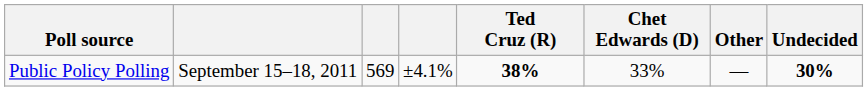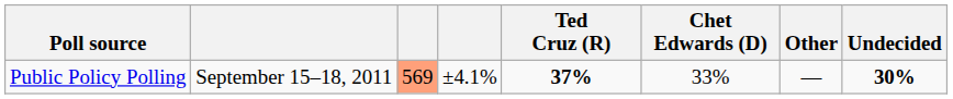 <table class="wikitable" style="text-align:center">
 <tr valign=bottom>
 <th>Poll source</th>
 <th></th>
 <th></th>
 <th></th>
 <th style="width:100px;">Ted<br>Cruz (R)</th>
 <th style="width:100px;">Chet<br>Edwards (D)</th>
 <th>Other</th>
 <th>Undecided</th>
 </tr>
 <tr>
 <td align=left><a href='#'>Public Policy Polling</a></td>
 <td>September 15–18, 2011</td>
-<td>569</td>
+<td style="background: lightsalmon;">569</td>
 <td>±4.1%</td>
-<td><strong>38%</strong></td>
+<td><strong>37%</strong></td>
 <td>33%</td>
 <td>—</td>
 <td><strong>30%</strong></td>
 </tr>
 </table>
